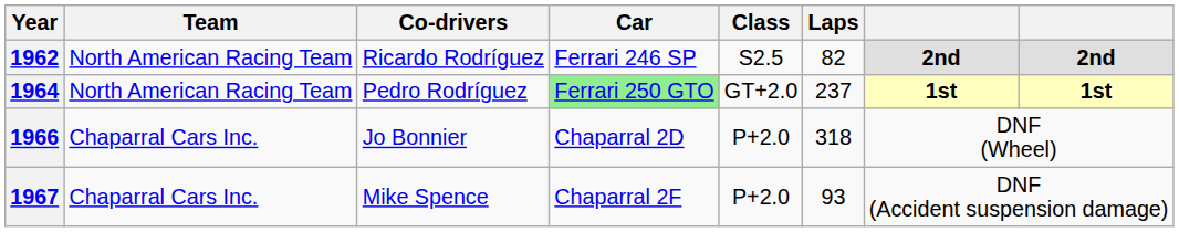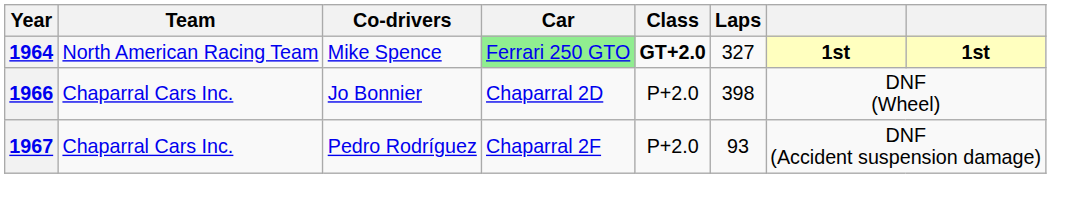 <table class="wikitable" style="text-align:center; font-size:90%">
 <tr>
 <th>Year</th>
 <th>Team</th>
 <th>Co-drivers</th>
 <th>Car</th>
 <th>Class</th>
 <th>Laps</th>
 <th></th>
 <th></th>
 </tr>
 <tr>
-<th><a href='#'>1962</a></th>
-<td align=left> <a href='#'>North American Racing Team</a></td>
-<td align=left> <a href='#'>Ricardo Rodríguez</a></td>
-<td align=left><a href='#'>Ferrari 246 SP</a></td>
-<td>S2.5</td>
-<td>82</td>
-<td style="background:#dfdfdf;"><strong>2nd</strong></td>
-<td style="background:#dfdfdf;"><strong>2nd</strong></td>
-</tr>
-<tr>
 <th><a href='#'>1964</a></th>
 <td align=left> <a href='#'>North American Racing Team</a></td>
-<td align=left> <a href='#'>Pedro Rodríguez</a></td>
+<td align=left> <a href='#'>Mike Spence</a></td>
 <td align=left style="background: lightgreen;"><a href='#'>Ferrari 250 GTO</a></td>
-<td>GT+2.0</td>
-<td>237</td>
+<td><strong>GT+2.0</strong></td>
+<td>327</td>
 <td style="background:#ffffbf;"><strong>1st</strong></td>
 <td style="background:#ffffbf;"><strong>1st</strong></td>
 </tr>
 <tr>
 <th><a href='#'>1966</a></th>
 <td align=left> <a href='#'>Chaparral Cars Inc.</a></td>
 <td align=left> <a href='#'>Jo Bonnier</a></td>
 <td align=left><a href='#'>Chaparral 2D</a></td>
 <td>P+2.0</td>
-<td>318</td>
+<td>398</td>
 <td colspan=2>DNF<br>(Wheel)</td>
 </tr>
 <tr>
 <th><a href='#'>1967</a></th>
 <td align=left> <a href='#'>Chaparral Cars Inc.</a></td>
-<td align=left> <a href='#'>Mike Spence</a></td>
+<td align=left> <a href='#'>Pedro Rodríguez</a></td>
 <td align=left><a href='#'>Chaparral 2F</a></td>
 <td>P+2.0</td>
 <td>93</td>
 <td colspan=2>DNF<br>(Accident suspension damage)</td>
 </tr>
 </table>
